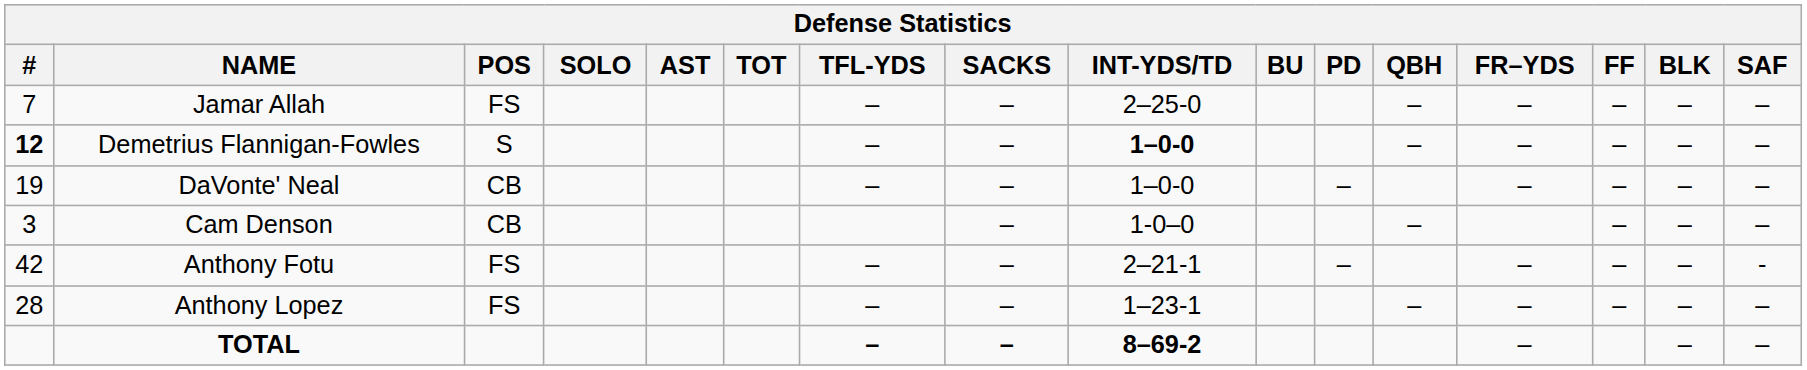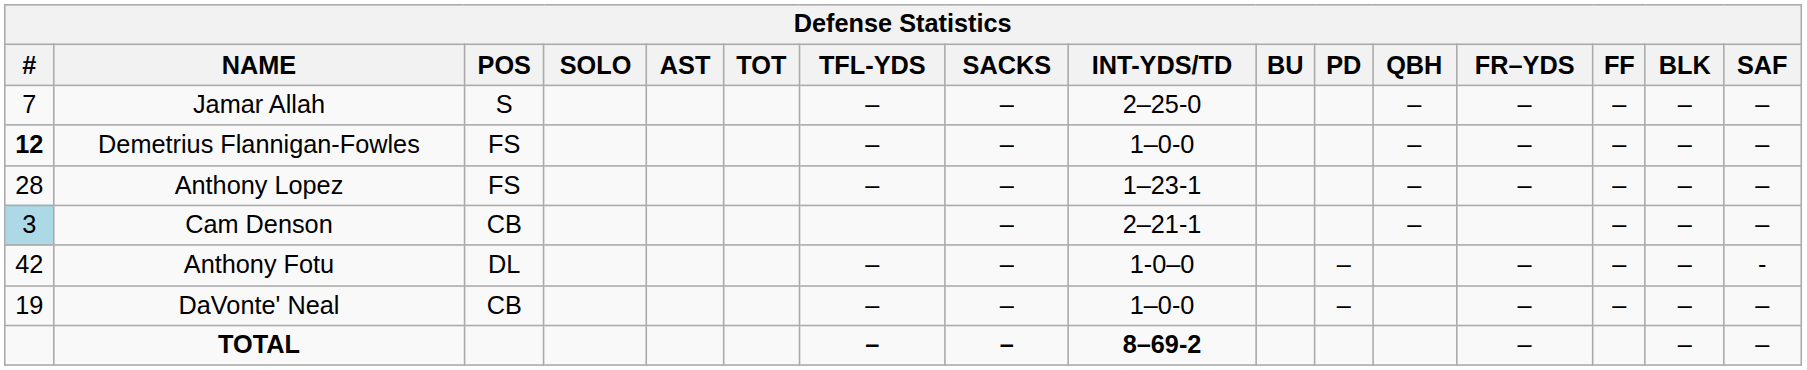 <table style="width:90%; text-align:center;" class="wikitable collapsible collapsed">
 <tr>
 <th colspan="16">Defense Statistics</th>
 </tr>
 <tr>
 <th>#</th>
 <th>NAME</th>
 <th>POS</th>
 <th>SOLO</th>
 <th>AST</th>
 <th>TOT</th>
 <th>TFL-YDS</th>
 <th>SACKS</th>
 <th>INT-YDS/TD</th>
 <th>BU</th>
 <th>PD</th>
 <th>QBH</th>
 <th>FR–YDS</th>
 <th>FF</th>
 <th>BLK</th>
 <th>SAF</th>
 </tr>
 <tr>
 <td>7</td>
 <td>Jamar Allah</td>
-<td>FS</td>
+<td>S</td>
 <td></td>
 <td></td>
 <td></td>
 <td>–</td>
 <td>–</td>
 <td>2–25-0</td>
 <td></td>
 <td></td>
 <td>–</td>
 <td>–</td>
 <td>–</td>
 <td>–</td>
 <td>–</td>
 </tr>
 <tr>
 <td><strong>12</strong></td>
 <td>Demetrius Flannigan-Fowles</td>
-<td>S</td>
+<td>FS</td>
 <td></td>
 <td></td>
 <td></td>
 <td>–</td>
 <td>–</td>
-<td><strong>1–0-0</strong></td>
+<td>1–0-0</td>
 <td></td>
 <td></td>
 <td>–</td>
 <td>–</td>
 <td>–</td>
 <td>–</td>
 <td>–</td>
+</tr>
+<tr>
+<td>28</td>
+<td>Anthony Lopez</td>
+<td>FS</td>
+<td></td>
+<td></td>
+<td></td>
+<td>–</td>
+<td>–</td>
+<td>1–23-1</td>
+<td></td>
+<td></td>
+<td>–</td>
+<td>–</td>
+<td>–</td>
+<td>–</td>
+<td>–</td>
+</tr>
+<tr>
+<td style="background: lightblue;">3</td>
+<td>Cam Denson</td>
+<td>CB</td>
+<td></td>
+<td></td>
+<td></td>
+<td></td>
+<td>–</td>
+<td>2–21-1</td>
+<td></td>
+<td></td>
+<td>–</td>
+<td></td>
+<td>–</td>
+<td>–</td>
+<td>–</td>
+</tr>
+<tr>
+<td>42</td>
+<td>Anthony Fotu</td>
+<td>DL</td>
+<td></td>
+<td></td>
+<td></td>
+<td>–</td>
+<td>–</td>
+<td>1-0–0</td>
+<td></td>
+<td>–</td>
+<td></td>
+<td>–</td>
+<td>–</td>
+<td>–</td>
+<td>-</td>
 </tr>
 <tr>
 <td>19</td>
 <td>DaVonte' Neal</td>
 <td>CB</td>
 <td></td>
 <td></td>
 <td></td>
 <td>–</td>
 <td>–</td>
 <td>1–0-0</td>
 <td></td>
 <td>–</td>
 <td></td>
-<td>–</td>
-<td>–</td>
-<td>–</td>
-<td>–</td>
-</tr>
-<tr>
-<td>3</td>
-<td>Cam Denson</td>
-<td>CB</td>
-<td></td>
-<td></td>
-<td></td>
-<td></td>
-<td>–</td>
-<td>1-0–0</td>
-<td></td>
-<td></td>
-<td>–</td>
-<td></td>
-<td>–</td>
-<td>–</td>
-<td>–</td>
-</tr>
-<tr>
-<td>42</td>
-<td>Anthony Fotu</td>
-<td>FS</td>
-<td></td>
-<td></td>
-<td></td>
-<td>–</td>
-<td>–</td>
-<td>2–21-1</td>
-<td></td>
-<td>–</td>
-<td></td>
-<td>–</td>
-<td>–</td>
-<td>–</td>
-<td>-</td>
-</tr>
-<tr>
-<td>28</td>
-<td>Anthony Lopez</td>
-<td>FS</td>
-<td></td>
-<td></td>
-<td></td>
-<td>–</td>
-<td>–</td>
-<td>1–23-1</td>
-<td></td>
-<td></td>
-<td>–</td>
 <td>–</td>
 <td>–</td>
 <td>–</td>
 <td>–</td>
 </tr>
 <tr>
 <td></td>
 <td><strong>TOTAL</strong></td>
 <td></td>
 <td><strong> </strong></td>
 <td><strong> </strong></td>
 <td><strong> </strong></td>
 <td><strong> – </strong></td>
 <td><strong>  – </strong></td>
 <td><strong> 8–69-2 </strong></td>
 <td><strong> </strong></td>
 <td><strong> </strong></td>
 <td><strong> </strong></td>
 <td><em> – <strong></td>
 <td></strong> <strong></td>
 <td></strong>–<strong></td>
 <td></strong>–<strong></td>
 </tr>
 </table>
